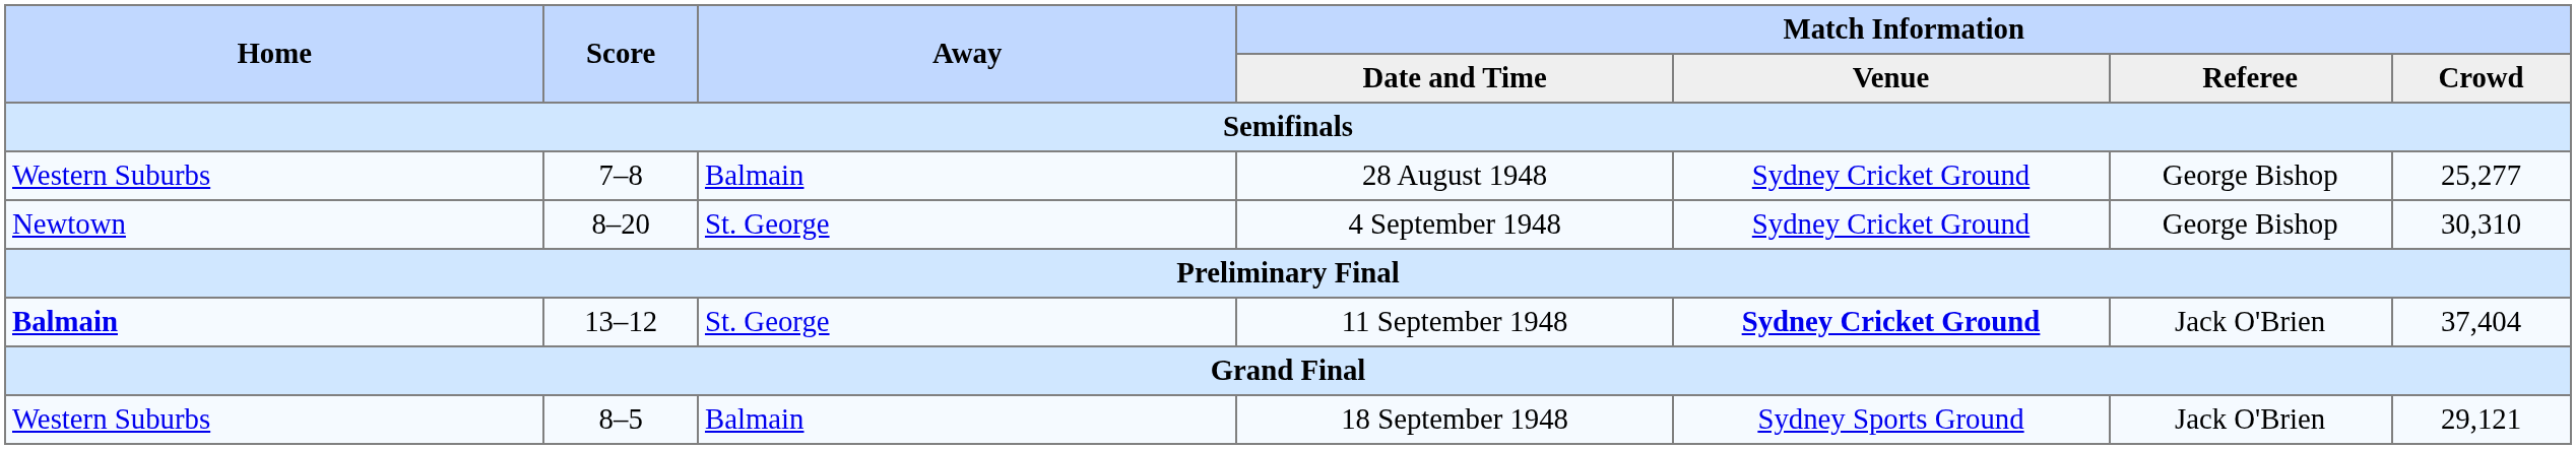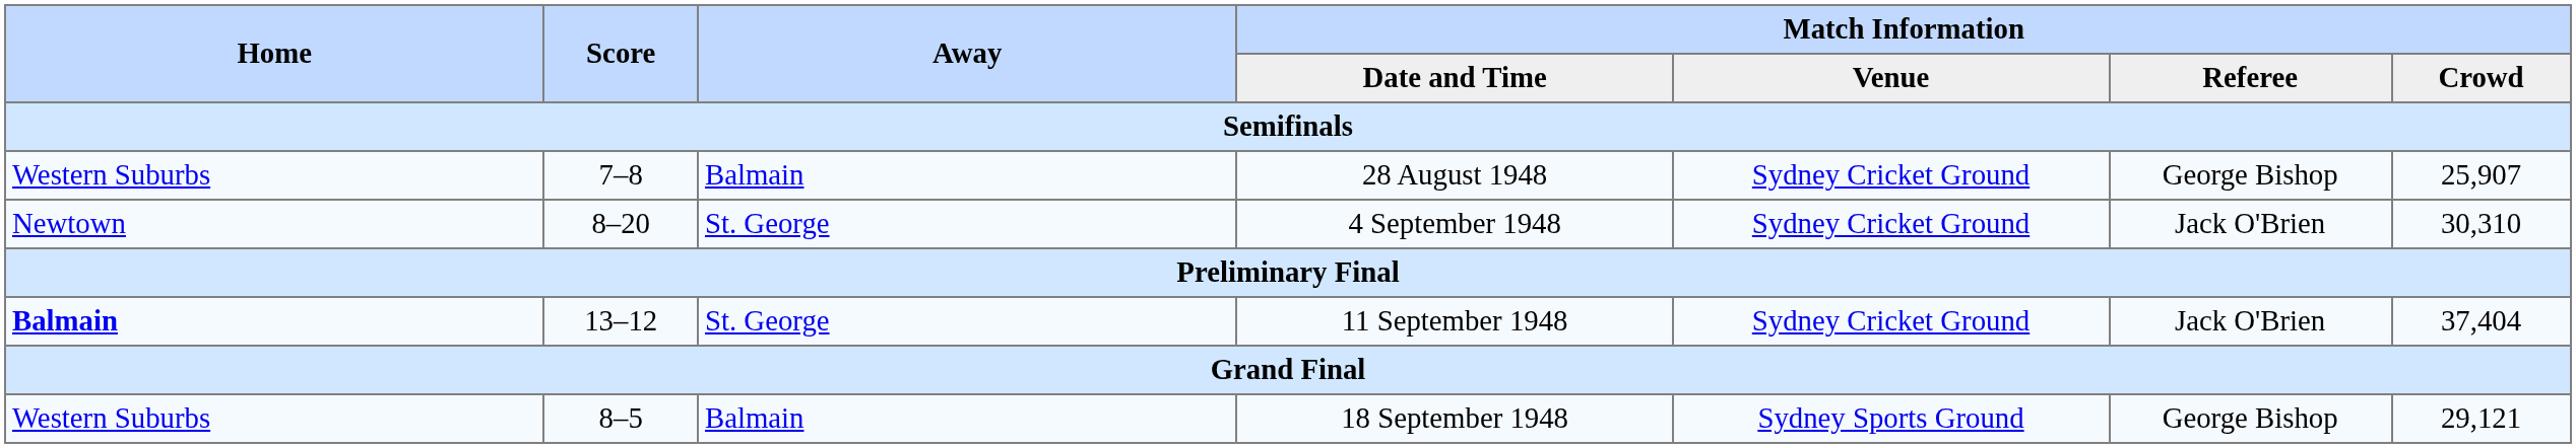 <table border=1 style="border-collapse:collapse; font-size:90%; text-align:center;" cellpadding=3 cellspacing=0 width=100%>
 <tr bgcolor=#C1D8FF>
 <th rowspan=2 width=21%>Home</th>
 <th rowspan=2 width=6%>Score</th>
 <th rowspan=2 width=21%>Away</th>
 <th colspan=6>Match Information</th>
 </tr>
 <tr bgcolor=#EFEFEF>
 <th width=17%>Date and Time</th>
 <th width=17%>Venue</th>
 <th width=11%>Referee</th>
 <th width=7%>Crowd</th>
 </tr>
 <tr bgcolor="#D0E7FF">
 <td colspan=7><strong>Semifinals</strong></td>
 </tr>
 <tr bgcolor=#F5FAFF>
 <td align=left> <a href='#'>Western Suburbs</a></td>
 <td>7–8</td>
 <td align=left> <a href='#'>Balmain</a></td>
 <td>28 August 1948</td>
 <td><a href='#'>Sydney Cricket Ground</a></td>
 <td>George Bishop</td>
-<td>25,277</td>
+<td>25,907</td>
 </tr>
 <tr bgcolor=#F5FAFF>
 <td align=left> <a href='#'>Newtown</a></td>
 <td>8–20</td>
 <td align=left> <a href='#'>St. George</a></td>
 <td>4 September 1948</td>
 <td><a href='#'>Sydney Cricket Ground</a></td>
-<td>George Bishop</td>
+<td>Jack O'Brien</td>
 <td>30,310</td>
 </tr>
 <tr bgcolor="#D0E7FF">
 <td colspan=7><strong>Preliminary Final</strong></td>
 </tr>
 <tr bgcolor=#F5FAFF>
 <td align=left><strong> <a href='#'>Balmain</a></strong></td>
 <td>13–12</td>
 <td align=left> <a href='#'>St. George</a></td>
 <td>11 September 1948</td>
-<td><strong><a href='#'>Sydney Cricket Ground</a></strong></td>
+<td><a href='#'>Sydney Cricket Ground</a></td>
 <td>Jack O'Brien</td>
 <td>37,404</td>
 </tr>
 <tr bgcolor="#D0E7FF">
 <td colspan=7><strong>Grand Final</strong></td>
 </tr>
 <tr bgcolor=#F5FAFF>
 <td align=left> <a href='#'>Western Suburbs</a></td>
 <td>8–5</td>
 <td align=left> <a href='#'>Balmain</a></td>
 <td>18 September 1948</td>
 <td><a href='#'>Sydney Sports Ground</a></td>
-<td>Jack O'Brien</td>
+<td>George Bishop</td>
 <td>29,121</td>
 </tr>
 </table>
